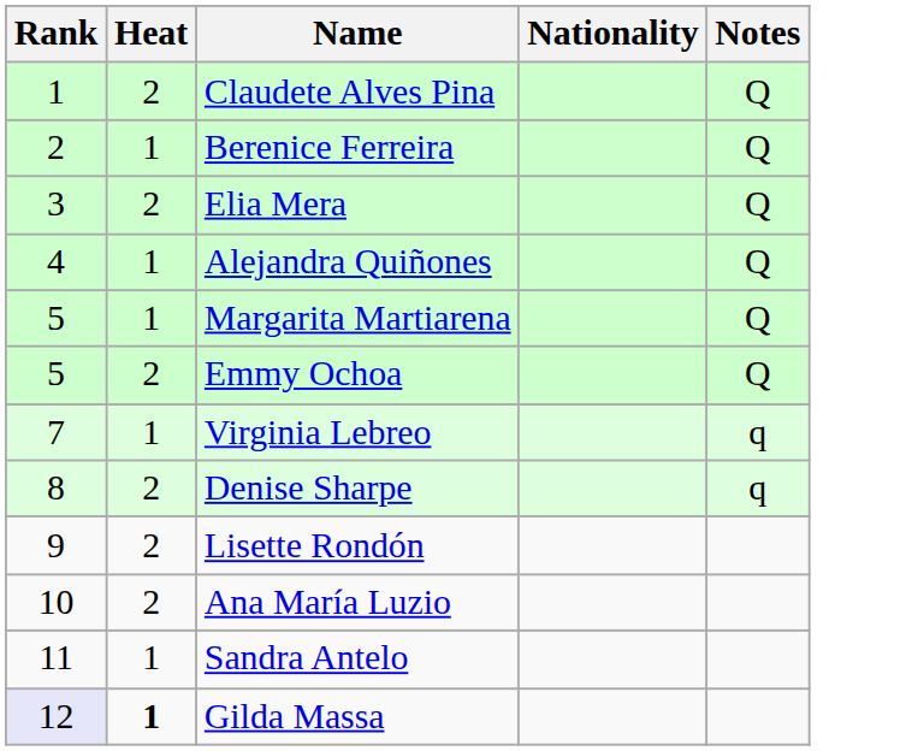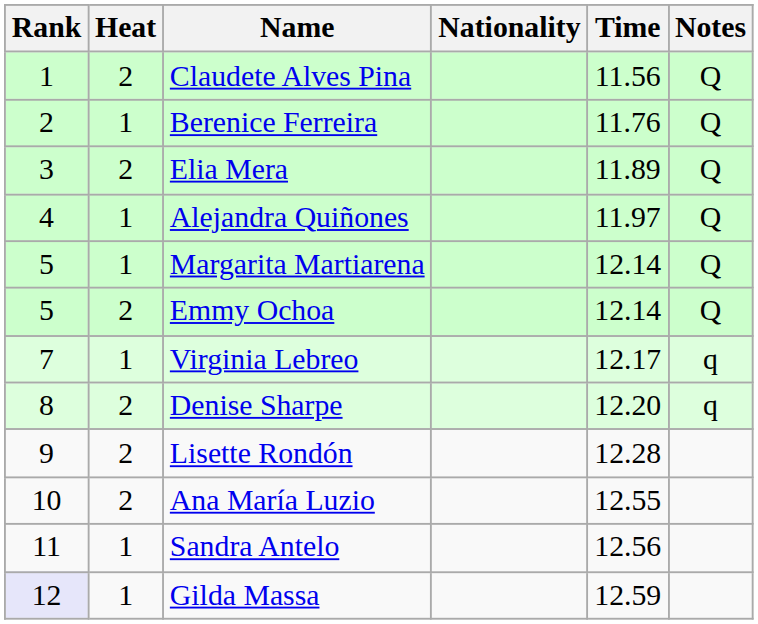 <table class="wikitable sortable" style="text-align:center">
 <tr>
 <th>Rank</th>
 <th>Heat</th>
 <th>Name</th>
 <th>Nationality</th>
+<th>Time</th>
 <th>Notes</th>
 </tr>
 <tr bgcolor=ccffcc>
 <td>1</td>
 <td>2</td>
 <td align=left><a href='#'>Claudete Alves Pina</a></td>
 <td align=left></td>
+<td>11.56</td>
 <td>Q</td>
 </tr>
 <tr bgcolor=ccffcc>
 <td>2</td>
 <td>1</td>
 <td align=left><a href='#'>Berenice Ferreira</a></td>
 <td align=left></td>
+<td>11.76</td>
 <td>Q</td>
 </tr>
 <tr bgcolor=ccffcc>
 <td>3</td>
 <td>2</td>
 <td align=left><a href='#'>Elia Mera</a></td>
 <td align=left></td>
+<td>11.89</td>
 <td>Q</td>
 </tr>
 <tr bgcolor=ccffcc>
 <td>4</td>
 <td>1</td>
 <td align=left><a href='#'>Alejandra Quiñones</a></td>
 <td align=left></td>
+<td>11.97</td>
 <td>Q</td>
 </tr>
 <tr bgcolor=ccffcc>
 <td>5</td>
 <td>1</td>
 <td align=left><a href='#'>Margarita Martiarena</a></td>
 <td align=left></td>
+<td>12.14</td>
 <td>Q</td>
 </tr>
 <tr bgcolor=ccffcc>
 <td>5</td>
 <td>2</td>
 <td align=left><a href='#'>Emmy Ochoa</a></td>
 <td align=left></td>
+<td>12.14</td>
 <td>Q</td>
 </tr>
 <tr bgcolor=ddffdd>
 <td>7</td>
 <td>1</td>
 <td align=left><a href='#'>Virginia Lebreo</a></td>
 <td align=left></td>
+<td>12.17</td>
 <td>q</td>
 </tr>
 <tr bgcolor=ddffdd>
 <td>8</td>
 <td>2</td>
 <td align=left><a href='#'>Denise Sharpe</a></td>
 <td align=left></td>
+<td>12.20</td>
 <td>q</td>
 </tr>
 <tr>
 <td>9</td>
 <td>2</td>
 <td align=left><a href='#'>Lisette Rondón</a></td>
 <td align=left></td>
+<td>12.28</td>
 <td></td>
 </tr>
 <tr>
 <td>10</td>
 <td>2</td>
 <td align=left><a href='#'>Ana María Luzio</a></td>
 <td align=left></td>
+<td>12.55</td>
 <td></td>
 </tr>
 <tr>
 <td>11</td>
 <td>1</td>
 <td align=left><a href='#'>Sandra Antelo</a></td>
 <td align=left></td>
+<td>12.56</td>
 <td></td>
 </tr>
 <tr>
 <td style="background: lavender;">12</td>
-<td><strong>1</strong></td>
+<td>1</td>
 <td align=left><a href='#'>Gilda Massa</a></td>
 <td align=left></td>
+<td>12.59</td>
 <td></td>
 </tr>
 </table>
